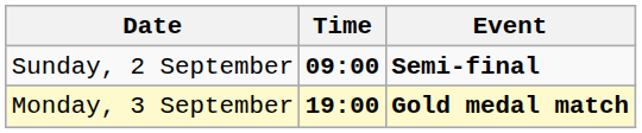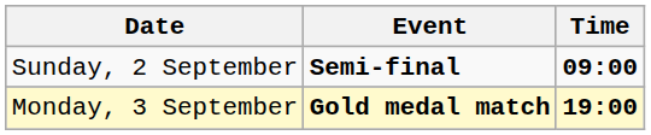 <table class = "wikitable">
 <tr>
 <th>Date</th>
+<th>Event</th>
 <th>Time</th>
-<th>Event</th>
 </tr>
 <tr>
 <td>Sunday, 2 September</td>
+<td><strong>Semi-final</strong></td>
 <td><strong>09:00</strong></td>
-<td><strong>Semi-final</strong></td>
 </tr>
 <tr style="background-color:lemonchiffon;">
 <td>Monday, 3 September</td>
+<td><strong>Gold medal match</strong></td>
 <td><strong>19:00</strong></td>
-<td><strong>Gold medal match</strong></td>
 </tr>
 </table>
